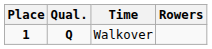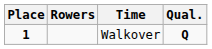 <table class=wikitable style="text-align:center">
 <tr>
 <th>Place</th>
+<th>Rowers</th>
+<th>Time</th>
 <th>Qual.</th>
-<th>Time</th>
-<th>Rowers</th>
 </tr>
 <tr>
 <td><strong>1</strong></td>
+<td align=left> <br> </td>
+<td>Walkover</td>
 <td><strong>Q</strong></td>
-<td>Walkover</td>
-<td align=left> <br> </td>
 </tr>
 </table>
